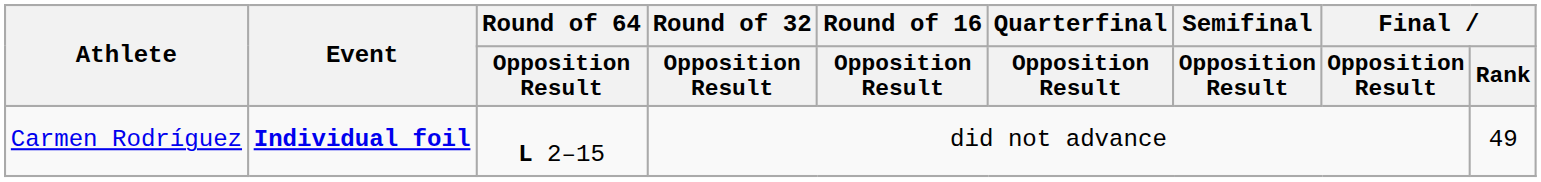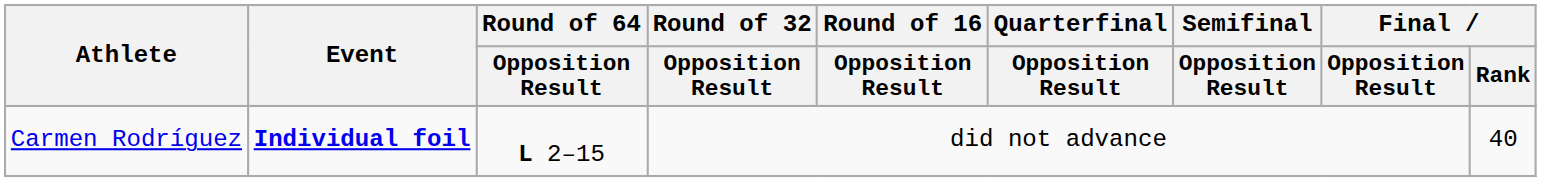 <table class=wikitable style=font-size:90%;text-align:center>
 <tr>
 <th rowspan=2>Athlete</th>
 <th rowspan=2>Event</th>
 <th>Round of 64</th>
 <th>Round of 32</th>
 <th>Round of 16</th>
 <th>Quarterfinal</th>
 <th>Semifinal</th>
 <th colspan=2>Final / </th>
 </tr>
 <tr style=font-size:95%>
 <th>Opposition<br>Result</th>
 <th>Opposition<br>Result</th>
 <th>Opposition<br>Result</th>
 <th>Opposition<br>Result</th>
 <th>Opposition<br>Result</th>
 <th>Opposition<br>Result</th>
 <th>Rank</th>
 </tr>
 <tr>
 <td align=left><a href='#'>Carmen Rodríguez</a></td>
 <td align=left><strong><a href='#'>Individual foil</a></strong></td>
 <td><br><strong>L</strong> 2–15</td>
 <td colspan=5>did not advance</td>
-<td>49</td>
+<td>40</td>
 </tr>
 </table>
